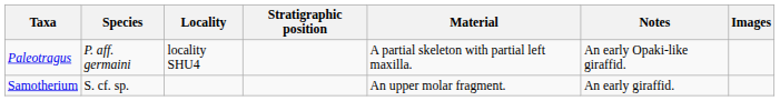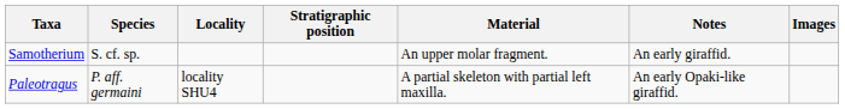 <table class="wikitable sortable" align="center" width="75%">
 <tr>
 <th>Taxa</th>
 <th>Species</th>
 <th>Locality</th>
 <th>Stratigraphic position</th>
 <th>Material</th>
 <th>Notes</th>
 <th>Images</th>
 </tr>
 <tr>
+<td></em><a href='#'>Samotherium</a><em></td>
+<td></em>S. cf. sp.<em></td>
+<td></td>
+<td></td>
+<td>An upper molar fragment.</td>
+<td>An early giraffid.</td>
+<td></td>
+</tr>
+<tr>
 <td><em><a href='#'>Paleotragus</a></em></td>
 <td><em>P. aff. germaini</td>
 <td>locality SHU4</td>
 <td></td>
 <td>A partial skeleton with partial left maxilla.</td>
 <td>An early Opaki-like giraffid.</td>
 <td></td>
 </tr>
-<tr>
-<td></em><a href='#'>Samotherium</a><em></td>
-<td></em>S. cf. sp.<em></td>
-<td></td>
-<td></td>
-<td>An upper molar fragment.</td>
-<td>An early giraffid.</td>
-<td></td>
-</tr>
 </table>
